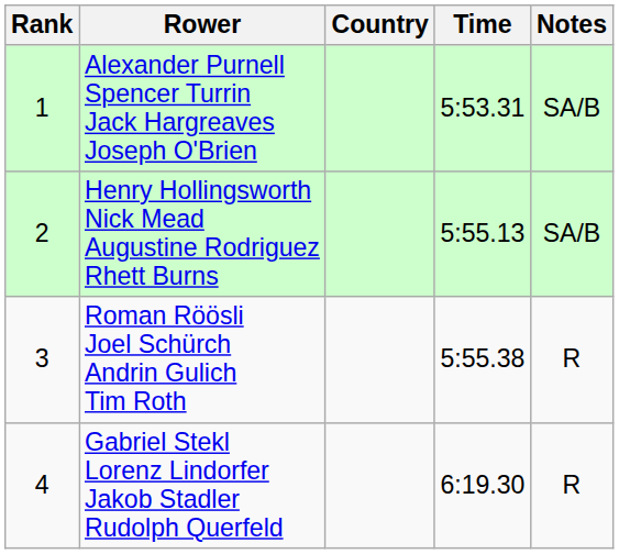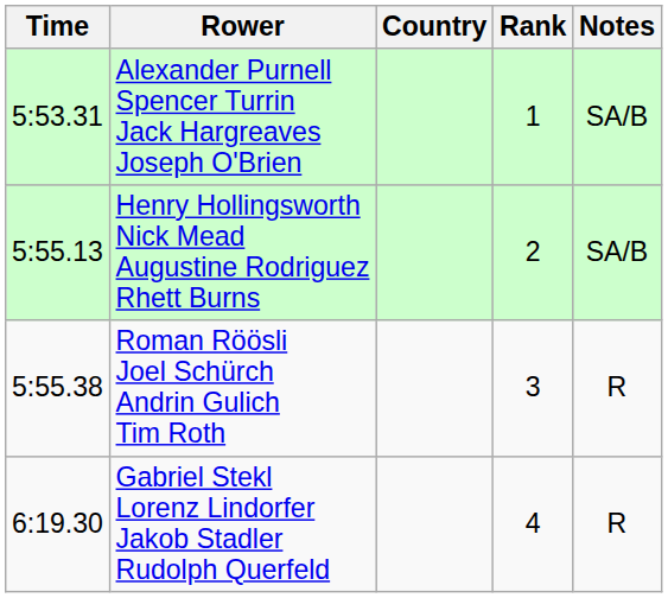 <table class="wikitable" style="text-align:center">
 <tr>
-<th>Rank</th>
+<th>Time</th>
 <th>Rower</th>
 <th>Country</th>
-<th>Time</th>
+<th>Rank</th>
 <th>Notes</th>
 </tr>
 <tr bgcolor=ccffcc>
-<td>1</td>
+<td>5:53.31</td>
 <td align="left"><a href='#'>Alexander Purnell</a><br><a href='#'>Spencer Turrin</a><br><a href='#'>Jack Hargreaves</a><br><a href='#'>Joseph O'Brien</a></td>
 <td align="left"></td>
-<td>5:53.31</td>
+<td>1</td>
 <td>SA/B</td>
 </tr>
 <tr bgcolor=ccffcc>
-<td>2</td>
+<td>5:55.13</td>
 <td align="left"><a href='#'>Henry Hollingsworth</a><br><a href='#'>Nick Mead</a><br><a href='#'>Augustine Rodriguez</a><br><a href='#'>Rhett Burns</a></td>
 <td align="left"></td>
-<td>5:55.13</td>
+<td>2</td>
 <td>SA/B</td>
 </tr>
 <tr>
-<td>3</td>
+<td>5:55.38</td>
 <td align="left"><a href='#'>Roman Röösli</a><br><a href='#'>Joel Schürch</a><br><a href='#'>Andrin Gulich</a><br><a href='#'>Tim Roth</a></td>
 <td align="left"></td>
-<td>5:55.38</td>
+<td>3</td>
 <td>R</td>
 </tr>
 <tr>
-<td>4</td>
+<td>6:19.30</td>
 <td align="left"><a href='#'>Gabriel Stekl</a><br><a href='#'>Lorenz Lindorfer</a><br><a href='#'>Jakob Stadler</a><br><a href='#'>Rudolph Querfeld</a></td>
 <td align="left"></td>
-<td>6:19.30</td>
+<td>4</td>
 <td>R</td>
 </tr>
 </table>
